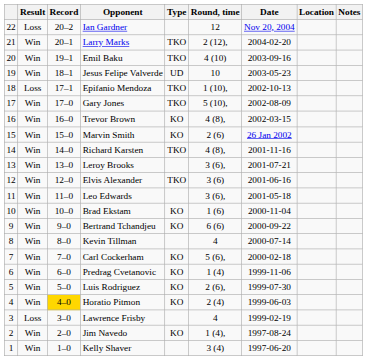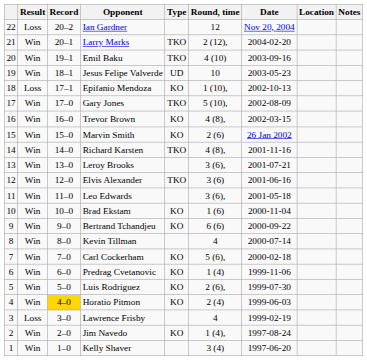 <table class="wikitable" style="text-align:center; font-size:95%">
 <tr>
 <th></th>
 <th>Result</th>
 <th>Record</th>
 <th>Opponent</th>
 <th>Type</th>
 <th>Round, time</th>
 <th>Date</th>
 <th>Location</th>
 <th>Notes</th>
 </tr>
 <tr>
 <td>22</td>
 <td>Loss</td>
 <td>20–2</td>
 <td style="text-align:left;"> <a href='#'>Ian Gardner</a></td>
 <td></td>
 <td>12</td>
 <td><a href='#'>Nov 20, 2004</a></td>
 <td style="text-align:left;"> </td>
 <td style="text-align:left;"></td>
 </tr>
 <tr>
 <td>21</td>
 <td>Win</td>
 <td>20–1</td>
 <td style="text-align:left;"> <a href='#'>Larry Marks</a></td>
 <td>TKO</td>
 <td>2 (12), </td>
 <td>2004-02-20</td>
 <td style="text-align:left;"> </td>
 <td style="text-align:left;"></td>
 </tr>
 <tr>
 <td>20</td>
 <td>Win</td>
 <td>19–1</td>
 <td style="text-align:left;"> Emil Baku</td>
 <td>TKO</td>
 <td>4 (10)</td>
 <td>2003-09-16</td>
 <td style="text-align:left;"> </td>
 <td style="text-align:left;"></td>
 </tr>
 <tr>
 <td>19</td>
 <td>Win</td>
 <td>18–1</td>
 <td style="text-align:left;"> Jesus Felipe Valverde</td>
 <td>UD</td>
 <td>10</td>
 <td>2003-05-23</td>
 <td style="text-align:left;"> </td>
 <td style="text-align:left;"></td>
 </tr>
 <tr>
 <td>18</td>
 <td>Loss</td>
 <td>17–1</td>
 <td style="text-align:left;"> Epifanio Mendoza</td>
-<td>TKO</td>
+<td>KO</td>
 <td>1 (10), </td>
 <td>2002-10-13</td>
 <td style="text-align:left;"> </td>
 <td style="text-align:left;"></td>
 </tr>
 <tr>
 <td>17</td>
 <td>Win</td>
 <td>17–0</td>
 <td style="text-align:left;"> Gary Jones</td>
 <td>TKO</td>
 <td>5 (10), </td>
 <td>2002-08-09</td>
 <td style="text-align:left;"> </td>
 <td style="text-align:left;"></td>
 </tr>
 <tr>
 <td>16</td>
 <td>Win</td>
 <td>16–0</td>
 <td style="text-align:left;"> Trevor Brown</td>
 <td>KO</td>
 <td>4 (8), </td>
 <td>2002-03-15</td>
 <td style="text-align:left;"> </td>
 <td style="text-align:left;"></td>
 </tr>
 <tr>
 <td>15</td>
 <td>Win</td>
 <td>15–0</td>
 <td style="text-align:left;"> Marvin Smith</td>
 <td>KO</td>
 <td>2 (6)</td>
 <td><a href='#'>26 Jan 2002</a></td>
 <td style="text-align:left;"> </td>
 <td style="text-align:left;"></td>
 </tr>
 <tr>
 <td>14</td>
 <td>Win</td>
 <td>14–0</td>
 <td style="text-align:left;"> Richard Karsten</td>
 <td>TKO</td>
 <td>4 (8), </td>
 <td>2001-11-16</td>
 <td style="text-align:left;"> </td>
 <td style="text-align:left;"></td>
 </tr>
 <tr>
 <td>13</td>
 <td>Win</td>
 <td>13–0</td>
 <td style="text-align:left;"> Leroy Brooks</td>
 <td></td>
 <td>3 (6), </td>
 <td>2001-07-21</td>
 <td style="text-align:left;"> </td>
 <td style="text-align:left;"></td>
 </tr>
 <tr>
 <td>12</td>
 <td>Win</td>
 <td>12–0</td>
 <td style="text-align:left;"> Elvis Alexander</td>
 <td>TKO</td>
 <td>3 (6)</td>
 <td>2001-06-16</td>
 <td style="text-align:left;"> </td>
 <td style="text-align:left;"></td>
 </tr>
 <tr>
 <td>11</td>
 <td>Win</td>
 <td>11–0</td>
 <td style="text-align:left;"> Leo Edwards</td>
 <td></td>
 <td>3 (6), </td>
 <td>2001-05-18</td>
 <td style="text-align:left;"> </td>
 <td style="text-align:left;"></td>
 </tr>
 <tr>
 <td>10</td>
 <td>Win</td>
 <td>10–0</td>
 <td style="text-align:left;"> Brad Ekstam</td>
 <td>KO</td>
 <td>1 (6)</td>
 <td>2000-11-04</td>
 <td style="text-align:left;"> </td>
 <td style="text-align:left;"></td>
 </tr>
 <tr>
 <td>9</td>
 <td>Win</td>
 <td>9–0</td>
 <td style="text-align:left;"> Bertrand Tchandjeu</td>
 <td>KO</td>
 <td>6 (6)</td>
 <td>2000-09-22</td>
 <td style="text-align:left;"> </td>
 <td style="text-align:left;"></td>
 </tr>
 <tr>
 <td>8</td>
 <td>Win</td>
 <td>8–0</td>
 <td style="text-align:left;"> Kevin Tillman</td>
 <td></td>
 <td>4</td>
 <td>2000-07-14</td>
 <td style="text-align:left;"> </td>
 <td style="text-align:left;"></td>
 </tr>
 <tr>
 <td>7</td>
 <td>Win</td>
 <td>7–0</td>
 <td style="text-align:left;"> Carl Cockerham</td>
 <td>KO</td>
 <td>5 (6), </td>
 <td>2000-02-18</td>
 <td style="text-align:left;"> </td>
 <td style="text-align:left;"></td>
 </tr>
 <tr>
 <td>6</td>
 <td>Win</td>
 <td>6–0</td>
 <td style="text-align:left;"> Predrag Cvetanovic</td>
 <td>KO</td>
 <td>1 (4)</td>
 <td>1999-11-06</td>
 <td style="text-align:left;"> </td>
 <td style="text-align:left;"></td>
 </tr>
 <tr>
 <td>5</td>
 <td>Win</td>
 <td>5–0</td>
 <td style="text-align:left;"> Luis Rodriguez</td>
 <td>KO</td>
 <td>2 (6), </td>
 <td>1999-07-30</td>
 <td style="text-align:left;"> </td>
 <td style="text-align:left;"></td>
 </tr>
 <tr>
 <td>4</td>
 <td>Win</td>
 <td style="background: gold;">4–0</td>
 <td style="text-align:left;"> Horatio Pitmon</td>
 <td>KO</td>
 <td>2 (4)</td>
 <td>1999-06-03</td>
 <td style="text-align:left;"> </td>
 <td style="text-align:left;"></td>
 </tr>
 <tr>
 <td>3</td>
 <td>Loss</td>
 <td>3–0</td>
 <td style="text-align:left;"> Lawrence Frisby</td>
 <td></td>
 <td>4</td>
 <td>1999-02-19</td>
 <td style="text-align:left;"> </td>
 <td style="text-align:left;"></td>
 </tr>
 <tr>
 <td>2</td>
 <td>Win</td>
 <td>2–0</td>
 <td style="text-align:left;"> Jim Navedo</td>
 <td>KO</td>
 <td>1 (4), </td>
 <td>1997-08-24</td>
 <td style="text-align:left;"> </td>
 <td style="text-align:left;"></td>
 </tr>
 <tr>
 <td>1</td>
 <td>Win</td>
 <td>1–0</td>
 <td style="text-align:left;"> Kelly Shaver</td>
 <td></td>
 <td>3 (4)</td>
 <td>1997-06-20</td>
 <td style="text-align:left;"> </td>
 <td style="text-align:left;"></td>
 </tr>
 </table>
